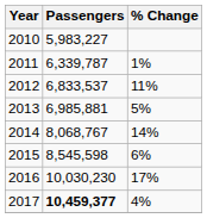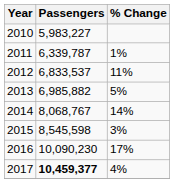 <table class="wikitable" style="font-size: 105%">
 <tr>
 <th>Year</th>
 <th>Passengers</th>
 <th>% Change</th>
 </tr>
 <tr>
 <td>2010</td>
 <td>5,983,227</td>
 <td></td>
 </tr>
 <tr>
 <td>2011</td>
 <td>6,339,787</td>
 <td> 1%</td>
 </tr>
 <tr>
 <td>2012</td>
 <td>6,833,537</td>
 <td> 11%</td>
 </tr>
 <tr>
 <td>2013</td>
-<td>6,985,881</td>
+<td>6,985,882</td>
 <td> 5%</td>
 </tr>
 <tr>
 <td>2014</td>
 <td>8,068,767</td>
 <td> 14%</td>
 </tr>
 <tr>
 <td>2015</td>
 <td>8,545,598</td>
-<td> 6%</td>
+<td> 3%</td>
 </tr>
 <tr>
 <td>2016</td>
-<td>10,030,230</td>
+<td>10,090,230</td>
 <td> 17%</td>
 </tr>
 <tr>
 <td>2017</td>
 <td><strong>10,459,377</strong></td>
 <td> 4%</td>
 </tr>
 <tr>
 </tr>
 </table>
